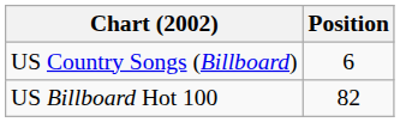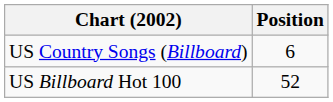 <table class="wikitable sortable">
 <tr>
 <th scope="col">Chart (2002)</th>
 <th scope="col">Position</th>
 </tr>
 <tr>
 <td>US <a href='#'>Country Songs</a> (<em><a href='#'>Billboard</a></em>)</td>
 <td align="center">6</td>
 </tr>
 <tr>
 <td>US <em>Billboard</em> Hot 100</td>
-<td align="center">82</td>
+<td align="center">52</td>
 </tr>
 </table>
